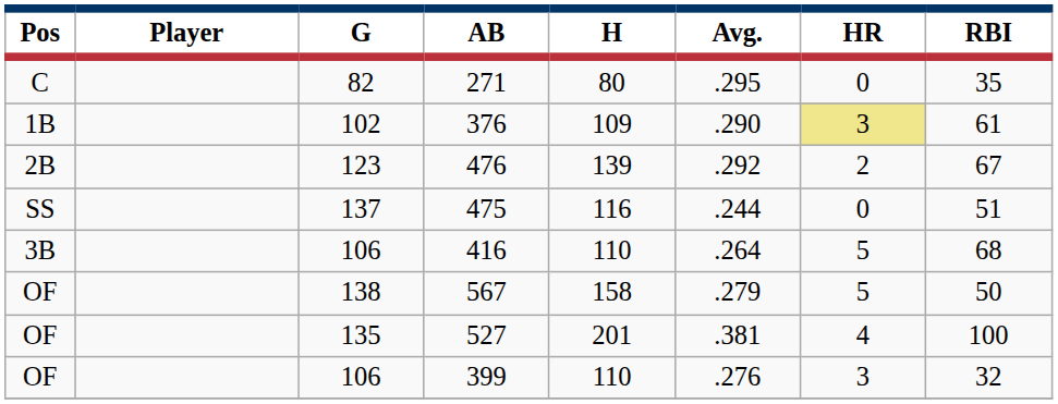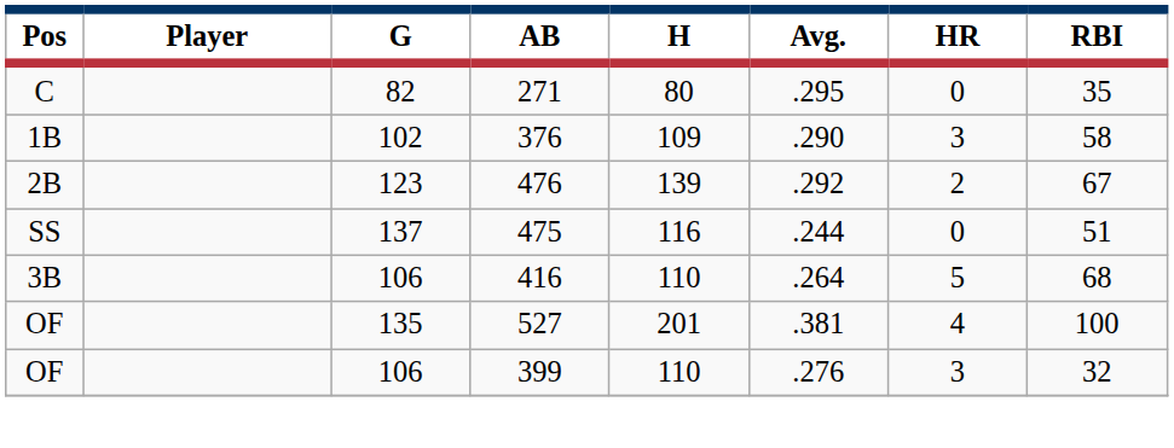 <table class="wikitable sortable">
 <tr>
 <th style="background:#FFFFFF; border-top:#023465 5px solid; border-bottom:#ba313c 5px solid;" width="5%">Pos</th>
 <th style="background:#FFFFFF; border-top:#023465 5px solid; border-bottom:#ba313c 5px solid;" width="16%">Player</th>
 <th style="background:#FFFFFF; border-top:#023465 5px solid; border-bottom:#ba313c 5px solid;" width="9%">G</th>
 <th style="background:#FFFFFF; border-top:#023465 5px solid; border-bottom:#ba313c 5px solid;" width="9%">AB</th>
 <th style="background:#FFFFFF; border-top:#023465 5px solid; border-bottom:#ba313c 5px solid;" width="9%">H</th>
 <th style="background:#FFFFFF; border-top:#023465 5px solid; border-bottom:#ba313c 5px solid;" width="9%">Avg.</th>
 <th style="background:#FFFFFF; border-top:#023465 5px solid; border-bottom:#ba313c 5px solid;" width="9%">HR</th>
 <th style="background:#FFFFFF; border-top:#023465 5px solid; border-bottom:#ba313c 5px solid;" width="9%">RBI</th>
 </tr>
 <tr align="center">
 <td>C</td>
 <td></td>
 <td>82</td>
 <td>271</td>
 <td>80</td>
 <td>.295</td>
 <td>0</td>
 <td>35</td>
 </tr>
 <tr align="center">
 <td>1B</td>
 <td></td>
 <td>102</td>
 <td>376</td>
 <td>109</td>
 <td>.290</td>
-<td style="background: khaki;">3</td>
-<td>61</td>
+<td>3</td>
+<td>58</td>
 </tr>
 <tr align="center">
 <td>2B</td>
 <td></td>
 <td>123</td>
 <td>476</td>
 <td>139</td>
 <td>.292</td>
 <td>2</td>
 <td>67</td>
 </tr>
 <tr align="center">
 <td>SS</td>
 <td></td>
 <td>137</td>
 <td>475</td>
 <td>116</td>
 <td>.244</td>
 <td>0</td>
 <td>51</td>
 </tr>
 <tr align="center">
 <td>3B</td>
 <td></td>
 <td>106</td>
 <td>416</td>
 <td>110</td>
 <td>.264</td>
 <td>5</td>
 <td>68</td>
 </tr>
 <tr align="center">
 <td>OF</td>
 <td></td>
-<td>138</td>
-<td>567</td>
-<td>158</td>
-<td>.279</td>
-<td>5</td>
-<td>50</td>
-</tr>
-<tr align="center">
-<td>OF</td>
-<td></td>
 <td>135</td>
 <td>527</td>
 <td>201</td>
 <td>.381</td>
 <td>4</td>
 <td>100</td>
 </tr>
 <tr align="center">
 <td>OF</td>
 <td></td>
 <td>106</td>
 <td>399</td>
 <td>110</td>
 <td>.276</td>
 <td>3</td>
 <td>32</td>
 </tr>
 <tr align="center">
 </tr>
 </table>
